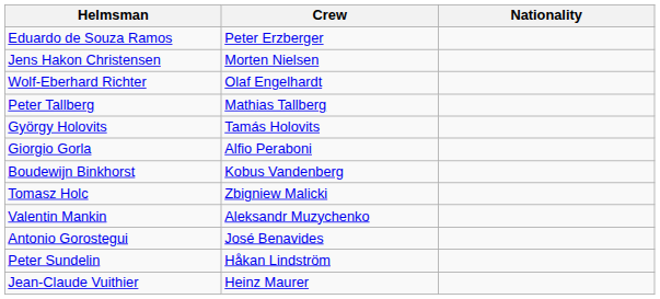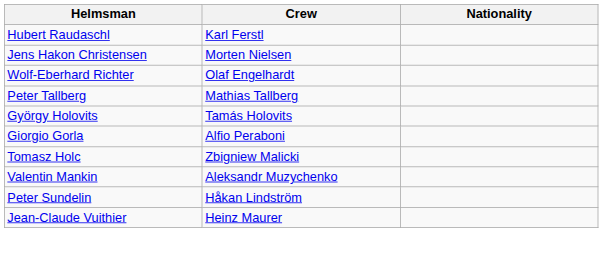 <table class=wikitable>
 <tr>
 <th style="width:15em;">Helmsman</th>
 <th style="width:15em;">Crew</th>
 <th style="width:15em;">Nationality</th>
 </tr>
 <tr>
-<td><a href='#'>Eduardo de Souza Ramos</a></td>
-<td><a href='#'>Peter Erzberger</a></td>
+<td><a href='#'>Hubert Raudaschl</a></td>
+<td><a href='#'>Karl Ferstl</a></td>
 <td></td>
 </tr>
 <tr>
 <td><a href='#'>Jens Hakon Christensen</a></td>
 <td><a href='#'>Morten Nielsen</a></td>
 <td></td>
 </tr>
 <tr>
 <td><a href='#'>Wolf-Eberhard Richter</a></td>
 <td><a href='#'>Olaf Engelhardt</a></td>
 <td></td>
 </tr>
 <tr>
 <td><a href='#'>Peter Tallberg</a></td>
 <td><a href='#'>Mathias Tallberg</a></td>
 <td></td>
 </tr>
 <tr>
 <td><a href='#'>György Holovits</a></td>
 <td><a href='#'>Tamás Holovits</a></td>
 <td></td>
 </tr>
 <tr>
 <td><a href='#'>Giorgio Gorla</a></td>
 <td><a href='#'>Alfio Peraboni</a></td>
 <td></td>
 </tr>
 <tr>
-<td><a href='#'>Boudewijn Binkhorst</a></td>
-<td><a href='#'>Kobus Vandenberg</a></td>
-<td></td>
-</tr>
-<tr>
 <td><a href='#'>Tomasz Holc</a></td>
 <td><a href='#'>Zbigniew Malicki</a></td>
 <td></td>
 </tr>
 <tr>
 <td><a href='#'>Valentin Mankin</a></td>
 <td><a href='#'>Aleksandr Muzychenko</a></td>
-<td></td>
-</tr>
-<tr>
-<td><a href='#'>Antonio Gorostegui</a></td>
-<td><a href='#'>José Benavides</a></td>
 <td></td>
 </tr>
 <tr>
 <td><a href='#'>Peter Sundelin</a></td>
 <td><a href='#'>Håkan Lindström</a></td>
 <td></td>
 </tr>
 <tr>
 <td><a href='#'>Jean-Claude Vuithier</a></td>
 <td><a href='#'>Heinz Maurer</a></td>
 <td></td>
 </tr>
 </table>
